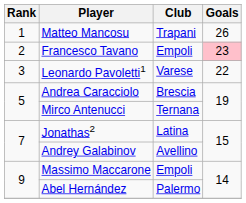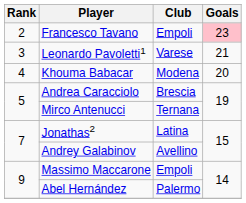 <table class="wikitable" style="text-align:center">
 <tr>
 <th>Rank</th>
 <th>Player</th>
 <th>Club</th>
 <th>Goals</th>
-</tr>
-<tr>
-<td>1</td>
-<td align="left"> <a href='#'>Matteo Mancosu</a></td>
-<td align="left"><a href='#'>Trapani</a></td>
-<td>26</td>
 </tr>
 <tr>
 <td>2</td>
 <td align="left"> <a href='#'>Francesco Tavano</a></td>
 <td align="left"><a href='#'>Empoli</a></td>
 <td style="background: pink;">23</td>
 </tr>
 <tr>
 <td>3</td>
 <td align="left"> <a href='#'>Leonardo Pavoletti</a><sup>1</sup></td>
 <td align="left"><a href='#'>Varese</a></td>
-<td>22</td>
+<td>21</td>
+</tr>
+<tr>
+<td>4</td>
+<td align="left"> <a href='#'>Khouma Babacar</a></td>
+<td align="left"><a href='#'>Modena</a></td>
+<td>20</td>
 </tr>
 <tr>
 <td rowspan="2">5</td>
 <td align="left"> <a href='#'>Andrea Caracciolo</a></td>
 <td align="left"><a href='#'>Brescia</a></td>
 <td rowspan="2">19</td>
 </tr>
 <tr>
 <td align="left"> <a href='#'>Mirco Antenucci</a></td>
 <td align="left"><a href='#'>Ternana</a></td>
 </tr>
 <tr>
 <td rowspan="2">7</td>
 <td align="left"> <a href='#'>Jonathas</a><sup>2</sup></td>
 <td align="left"><a href='#'>Latina</a></td>
 <td rowspan="2">15</td>
 </tr>
 <tr>
 <td align="left"> <a href='#'>Andrey Galabinov</a></td>
 <td align="left"><a href='#'>Avellino</a></td>
 </tr>
 <tr>
 <td rowspan="2">9</td>
 <td align="left"> <a href='#'>Massimo Maccarone</a></td>
 <td align="left"><a href='#'>Empoli</a></td>
 <td rowspan="2">14</td>
 </tr>
 <tr>
 <td align="left"> <a href='#'>Abel Hernández</a></td>
 <td align="left"><a href='#'>Palermo</a></td>
 </tr>
 <tr>
 </tr>
 </table>
